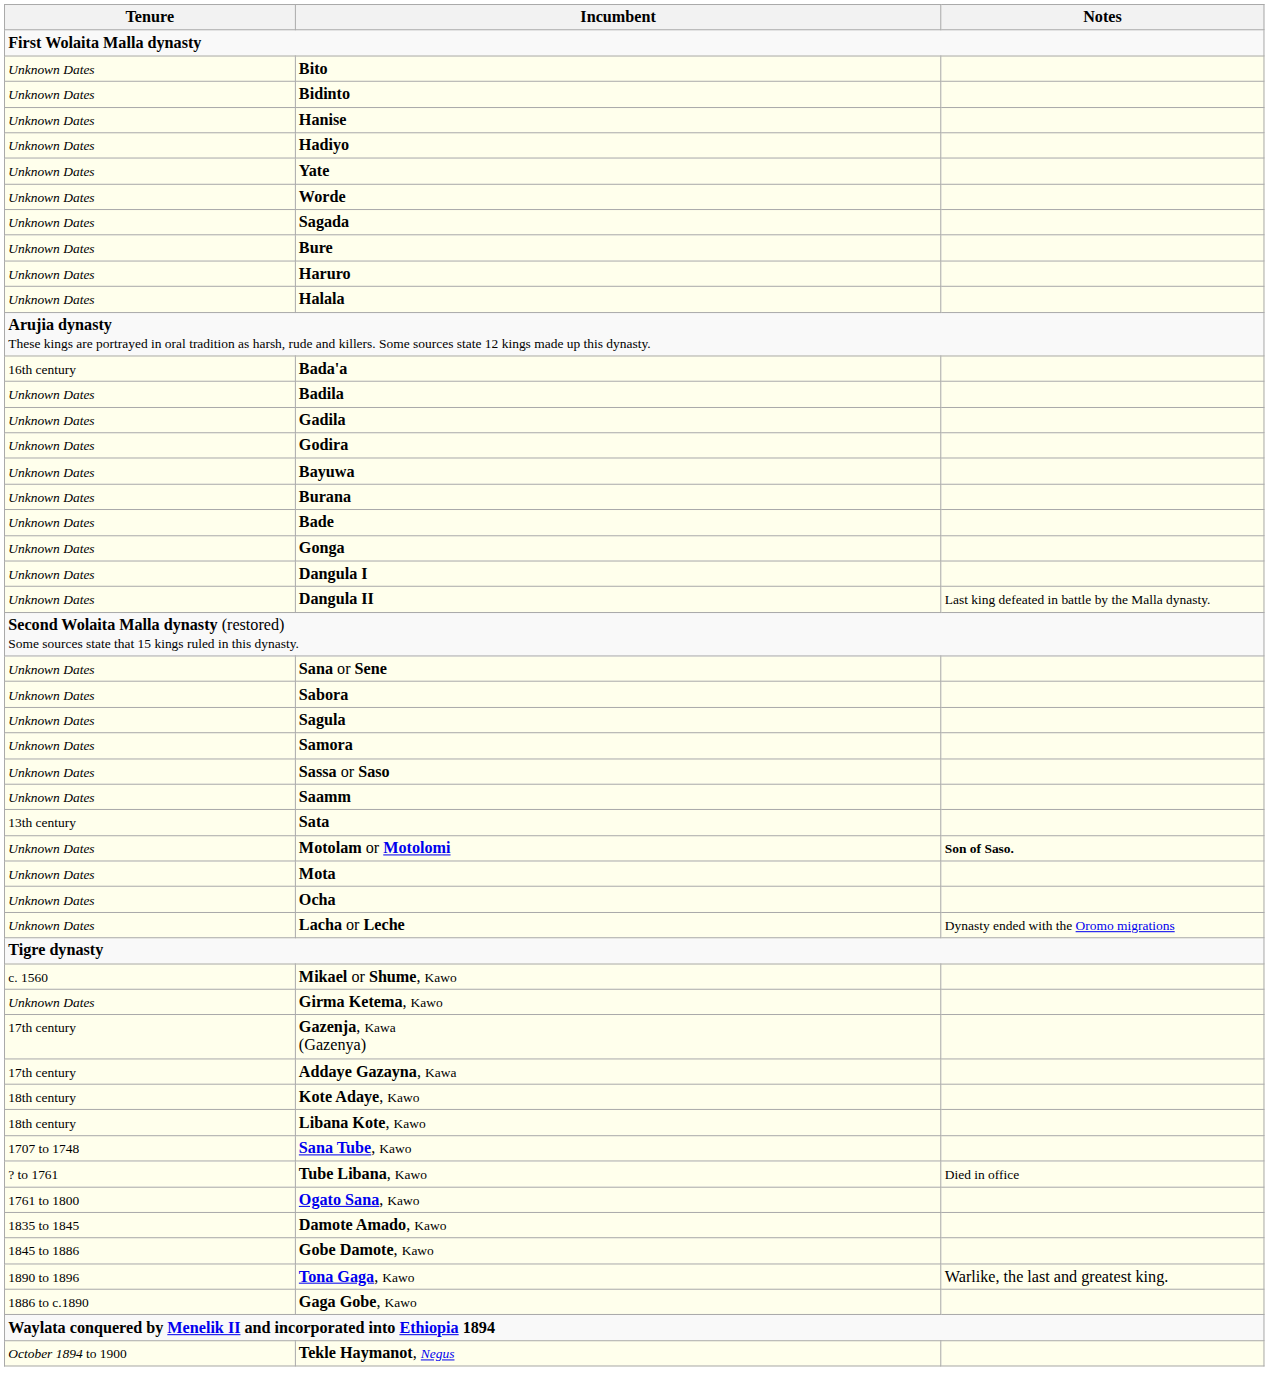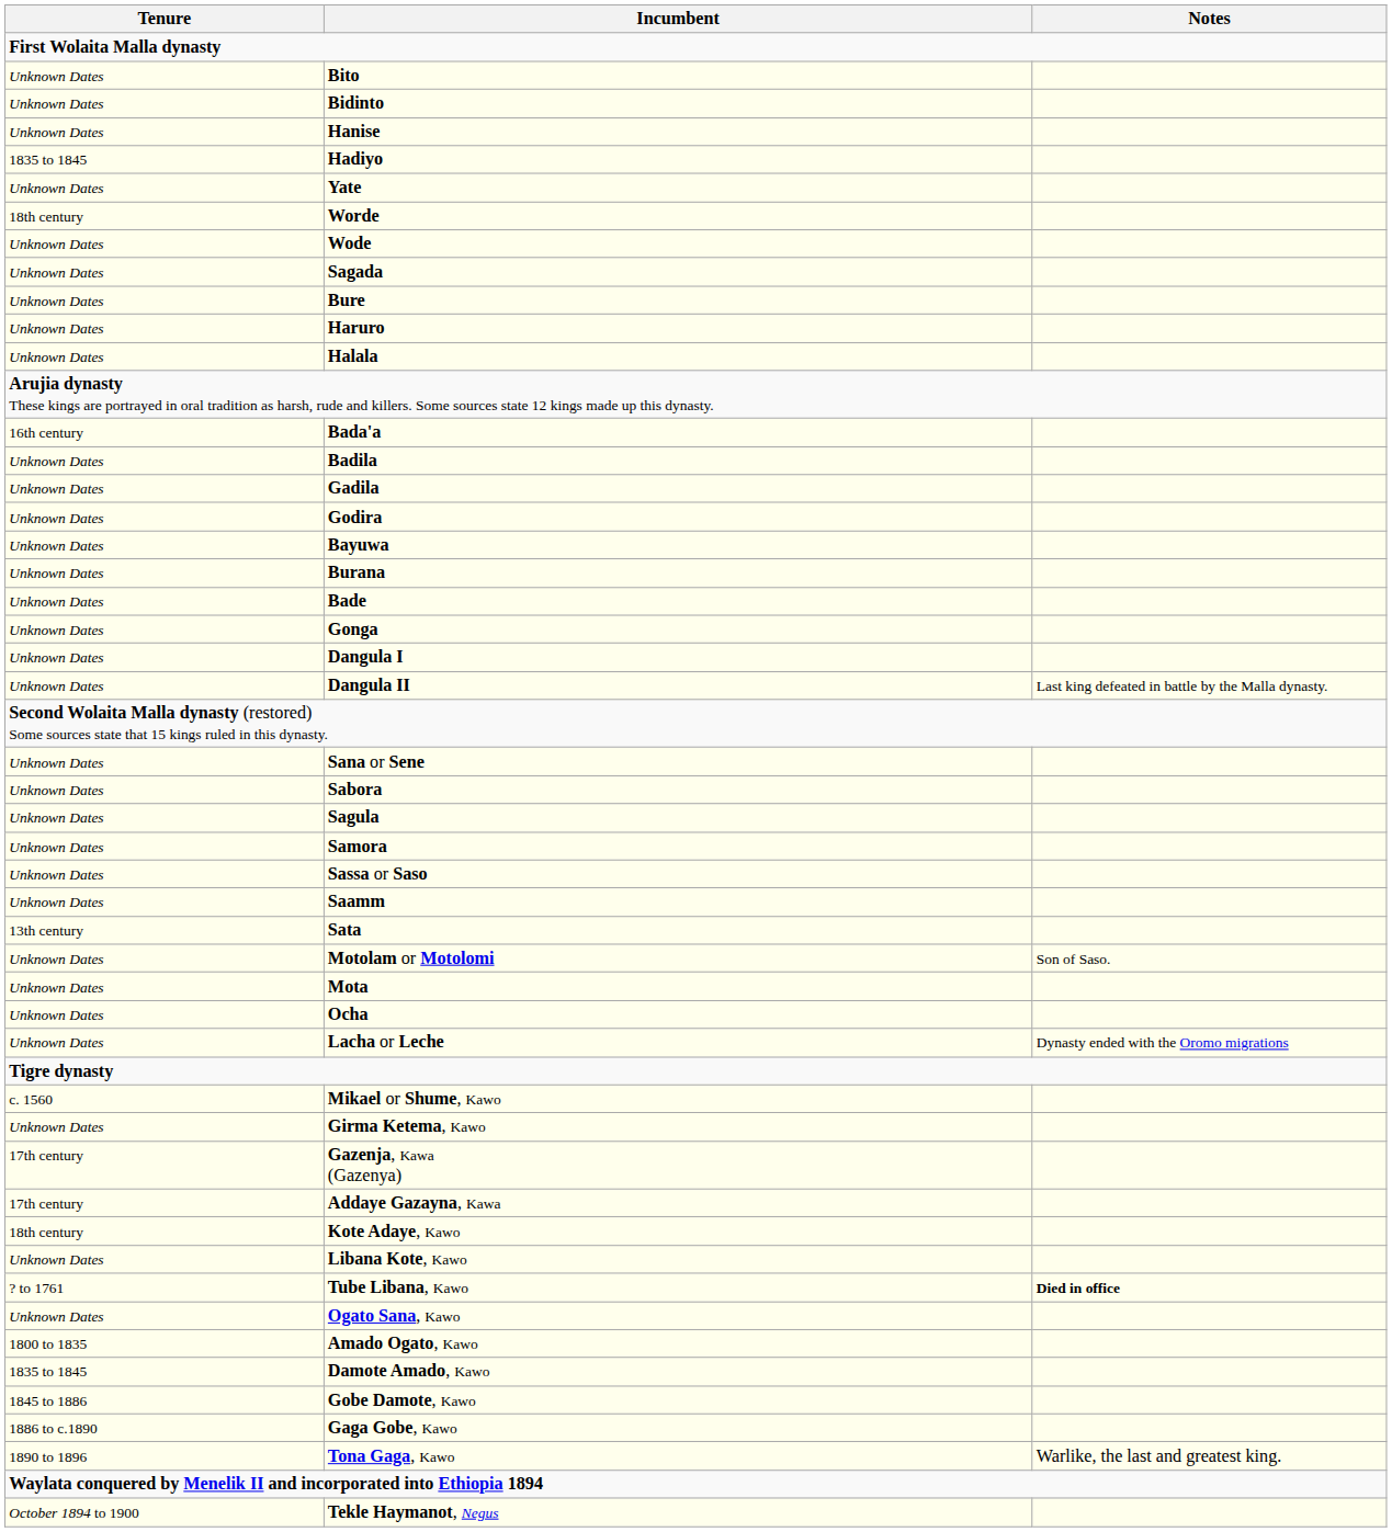 <table class="wikitable">
 <tr align=left>
 <th width="18%">Tenure</th>
 <th width="40%">Incumbent</th>
 <th width="20%">Notes</th>
 </tr>
 <tr valign=top>
 <td colspan="3"><strong>First Wolaita Malla dynasty</strong></td>
 </tr>
 <tr valign=top bgcolor="#ffffec">
 <td><small><em>Unknown Dates</em> </small></td>
 <td><strong>Bito</strong></td>
 <td></td>
 </tr>
 <tr valign=top bgcolor="#ffffec">
 <td><small><em>Unknown Dates</em> </small></td>
 <td><strong>Bidinto</strong></td>
 <td></td>
 </tr>
 <tr valign=top bgcolor="#ffffec">
 <td><small><em>Unknown Dates</em> </small></td>
 <td><strong>Hanise</strong></td>
 <td></td>
 </tr>
 <tr valign=top bgcolor="#ffffec">
-<td><small><em>Unknown Dates</em> </small></td>
+<td><small>1835 to 1845</small></td>
 <td><strong>Hadiyo</strong></td>
 <td></td>
 </tr>
 <tr valign=top bgcolor="#ffffec">
 <td><small><em>Unknown Dates</em> </small></td>
 <td><strong>Yate</strong></td>
 <td></td>
 </tr>
 <tr valign=top bgcolor="#ffffec">
+<td><small>18th century</small></td>
+<td><strong>Worde</strong></td>
+<td></td>
+</tr>
+<tr valign=top bgcolor="#ffffec">
 <td><small><em>Unknown Dates</em> </small></td>
-<td><strong>Worde</strong></td>
+<td><strong>Wode</strong></td>
 <td></td>
 </tr>
 <tr valign=top bgcolor="#ffffec">
 <td><small><em>Unknown Dates</em> </small></td>
 <td><strong>Sagada</strong></td>
 <td></td>
 </tr>
 <tr valign=top bgcolor="#ffffec">
 <td><small><em>Unknown Dates</em> </small></td>
 <td><strong>Bure</strong></td>
 <td></td>
 </tr>
 <tr valign=top bgcolor="#ffffec">
 <td><small><em>Unknown Dates</em> </small></td>
 <td><strong>Haruro</strong></td>
 <td></td>
 </tr>
 <tr valign=top bgcolor="#ffffec">
 <td><small><em>Unknown Dates</em> </small></td>
 <td><strong>Halala</strong></td>
 <td></td>
 </tr>
 <tr valign=top>
 <td colspan="3"><strong>Arujia dynasty</strong><br><small>These kings are portrayed in oral tradition as harsh, rude and killers. Some sources state 12 kings made up this dynasty.</small></td>
 </tr>
 <tr valign=top bgcolor="#ffffec">
 <td><small>16th century</small></td>
 <td><strong>Bada'a</strong></td>
 <td></td>
 </tr>
 <tr valign=top bgcolor="#ffffec">
 <td><small><em>Unknown Dates</em> </small></td>
 <td><strong>Badila</strong></td>
 <td></td>
 </tr>
 <tr valign=top bgcolor="#ffffec">
 <td><small><em>Unknown Dates</em> </small></td>
 <td><strong>Gadila</strong></td>
 <td></td>
 </tr>
 <tr valign=top bgcolor="#ffffec">
 <td><small><em>Unknown Dates</em> </small></td>
 <td><strong>Godira</strong></td>
 <td></td>
 </tr>
 <tr valign=top bgcolor="#ffffec">
 <td><small><em>Unknown Dates</em> </small></td>
 <td><strong>Bayuwa</strong></td>
 <td></td>
 </tr>
 <tr valign=top bgcolor="#ffffec">
 <td><small><em>Unknown Dates</em> </small></td>
 <td><strong>Burana</strong></td>
 <td></td>
 </tr>
 <tr valign=top bgcolor="#ffffec">
 <td><small><em>Unknown Dates</em> </small></td>
 <td><strong>Bade</strong></td>
 <td></td>
 </tr>
 <tr valign=top bgcolor="#ffffec">
 <td><small><em>Unknown Dates</em> </small></td>
 <td><strong>Gonga</strong></td>
 <td></td>
 </tr>
 <tr valign=top bgcolor="#ffffec">
 <td><small><em>Unknown Dates</em> </small></td>
 <td><strong>Dangula I</strong></td>
 <td></td>
 </tr>
 <tr valign=top bgcolor="#ffffec">
 <td><small><em>Unknown Dates</em> </small></td>
 <td><strong>Dangula II</strong></td>
 <td><small>Last king defeated in battle by the Malla dynasty.</small></td>
 </tr>
 <tr valign=top>
 <td colspan="3"><strong>Second Wolaita Malla dynasty</strong> (restored)<br><small>Some sources state that 15 kings ruled in this dynasty.</small></td>
 </tr>
 <tr valign=top bgcolor="#ffffec">
 <td><small><em>Unknown Dates</em> </small></td>
 <td><strong>Sana</strong> or <strong>Sene</strong></td>
 <td></td>
 </tr>
 <tr valign=top bgcolor="#ffffec">
 <td><small><em>Unknown Dates</em> </small></td>
 <td><strong>Sabora</strong></td>
 <td></td>
 </tr>
 <tr valign=top bgcolor="#ffffec">
 <td><small><em>Unknown Dates</em> </small></td>
 <td><strong>Sagula</strong></td>
 <td></td>
 </tr>
 <tr valign=top bgcolor="#ffffec">
 <td><small><em>Unknown Dates</em> </small></td>
 <td><strong>Samora</strong></td>
 <td></td>
 </tr>
 <tr valign=top bgcolor="#ffffec">
 <td><small><em>Unknown Dates</em> </small></td>
 <td><strong>Sassa</strong> or <strong>Saso</strong></td>
 <td></td>
 </tr>
 <tr valign=top bgcolor="#ffffec">
 <td><small><em>Unknown Dates</em> </small></td>
 <td><strong>Saamm</strong></td>
 <td></td>
 </tr>
 <tr valign=top bgcolor="#ffffec">
 <td><small>13th century</small></td>
 <td><strong>Sata</strong></td>
 <td></td>
 </tr>
 <tr valign=top bgcolor="#ffffec">
 <td><small><em>Unknown Dates</em> </small></td>
 <td><strong>Motolam</strong> or <strong><a href='#'>Motolomi</a></strong></td>
-<td><strong><small>Son of Saso.</small></strong></td>
+<td><small>Son of Saso.</small></td>
 </tr>
 <tr valign=top bgcolor="#ffffec">
 <td><small><em>Unknown Dates</em> </small></td>
 <td><strong>Mota</strong></td>
 <td></td>
 </tr>
 <tr valign=top bgcolor="#ffffec">
 <td><small><em>Unknown Dates</em> </small></td>
 <td><strong>Ocha</strong></td>
 <td></td>
 </tr>
 <tr valign=top bgcolor="#ffffec">
 <td><small><em>Unknown Dates</em> </small></td>
 <td><strong>Lacha</strong> or <strong>Leche</strong></td>
 <td><small>Dynasty ended with the <a href='#'>Oromo migrations</a></small></td>
 </tr>
 <tr valign=top>
 <td colspan="3"><strong>Tigre dynasty</strong></td>
 </tr>
 <tr valign=top bgcolor="#ffffec">
 <td><small>c. 1560 </small></td>
 <td><strong>Mikael</strong> or <strong>Shume</strong>, <small>Kawo</small></td>
 <td></td>
 </tr>
 <tr valign=top bgcolor="#ffffec">
 <td><small><em>Unknown Dates</em> </small></td>
 <td><strong>Girma Ketema</strong>, <small>Kawo</small></td>
 <td></td>
 </tr>
 <tr valign=top bgcolor="#ffffec">
 <td><small>17th century</small></td>
 <td><strong>Gazenja</strong>, <small>Kawa</small><br>(Gazenya)</td>
 <td></td>
 </tr>
 <tr valign=top bgcolor="#ffffec">
 <td><small>17th century</small></td>
 <td><strong>Addaye Gazayna</strong>, <small>Kawa</small></td>
 <td></td>
 </tr>
 <tr valign=top bgcolor="#ffffec">
 <td><small>18th century</small></td>
 <td><strong>Kote Adaye</strong>, <small>Kawo</small></td>
 <td></td>
 </tr>
 <tr valign=top bgcolor="#ffffec">
-<td><small>18th century</small></td>
+<td><small><em>Unknown Dates</em> </small></td>
 <td><strong>Libana Kote</strong>, <small>Kawo</small></td>
-<td></td>
-</tr>
-<tr valign=top bgcolor="#ffffec">
-<td><small>1707 to 1748</small></td>
-<td><strong><a href='#'>Sana Tube</a></strong>, <small>Kawo</small></td>
 <td></td>
 </tr>
 <tr valign=top bgcolor="#ffffec">
 <td><small>? to 1761</small></td>
 <td><strong>Tube Libana</strong>, <small>Kawo</small></td>
-<td><small>Died in office</small></td>
+<td><strong><small>Died in office</small></strong></td>
 </tr>
 <tr valign=top bgcolor="#ffffec">
-<td><small>1761 to 1800</small></td>
+<td><small><em>Unknown Dates</em> </small></td>
 <td><strong><a href='#'>Ogato Sana</a></strong>, <small>Kawo</small></td>
+<td></td>
+</tr>
+<tr valign=top bgcolor="#ffffec">
+<td><small>1800 to 1835</small></td>
+<td><strong>Amado Ogato</strong>, <small>Kawo</small></td>
 <td></td>
 </tr>
 <tr valign=top bgcolor="#ffffec">
 <td><small>1835 to 1845</small></td>
 <td><strong>Damote Amado</strong>, <small>Kawo</small></td>
 <td></td>
 </tr>
 <tr valign=top bgcolor="#ffffec">
 <td><small>1845 to 1886</small></td>
 <td><strong>Gobe Damote</strong>, <small>Kawo</small></td>
 <td></td>
 </tr>
 <tr valign=top bgcolor="#ffffec">
+<td><small>1886 to c.1890</small></td>
+<td><strong>Gaga Gobe</strong>, <small>Kawo</small></td>
+<td></td>
+</tr>
+<tr valign=top bgcolor="#ffffec">
 <td><small>1890 to 1896</small></td>
 <td><strong><a href='#'>Tona Gaga</a></strong>, <small>Kawo</small></td>
 <td>Warlike, the last and greatest king.</td>
-</tr>
-<tr valign=top bgcolor="#ffffec">
-<td><small>1886 to c.1890</small></td>
-<td><strong>Gaga Gobe</strong>, <small>Kawo</small></td>
-<td></td>
 </tr>
 <tr valign=top>
 <td colspan="3"><strong>Waylata conquered by <a href='#'>Menelik II</a> and incorporated into <a href='#'>Ethiopia</a> 1894</strong></td>
 </tr>
 <tr valign=top bgcolor="#ffffec">
 <td><small><em>October 1894</em> to 1900</small></td>
 <td><strong>Tekle Haymanot</strong>, <small><em><a href='#'>Negus</a></em></small></td>
 <td></td>
 </tr>
 </table>
